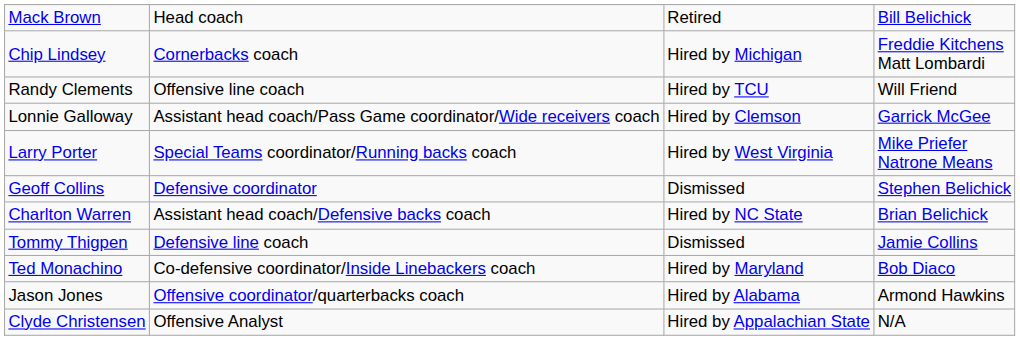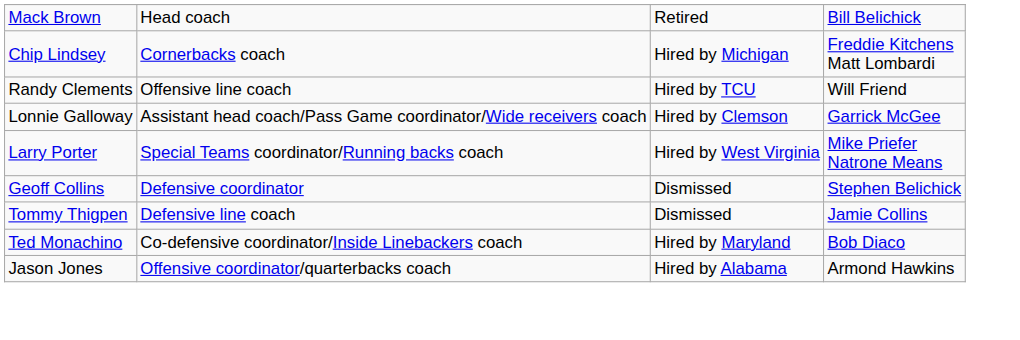 <table class="wikitable">
 <tr>
 </tr>
 <tr>
 <td><a href='#'>Mack Brown</a></td>
 <td>Head coach</td>
 <td>Retired</td>
 <td><a href='#'>Bill Belichick</a></td>
 </tr>
 <tr>
 <td><a href='#'>Chip Lindsey</a></td>
 <td><a href='#'>Cornerbacks</a> coach</td>
 <td>Hired by <a href='#'>Michigan</a></td>
 <td><a href='#'>Freddie Kitchens</a><br>Matt Lombardi</td>
 </tr>
 <tr>
 <td>Randy Clements</td>
 <td>Offensive line coach</td>
 <td>Hired by <a href='#'>TCU</a></td>
 <td>Will Friend</td>
 </tr>
 <tr>
 <td>Lonnie Galloway</td>
 <td>Assistant head coach/Pass Game coordinator/<a href='#'>Wide receivers</a> coach</td>
 <td>Hired by <a href='#'>Clemson</a></td>
 <td><a href='#'>Garrick McGee</a></td>
 </tr>
 <tr>
 <td><a href='#'>Larry Porter</a></td>
 <td><a href='#'>Special Teams</a> coordinator/<a href='#'>Running backs</a> coach</td>
 <td>Hired by <a href='#'>West Virginia</a></td>
 <td><a href='#'>Mike Priefer</a><br><a href='#'>Natrone Means</a></td>
 </tr>
 <tr>
 <td><a href='#'>Geoff Collins</a></td>
 <td><a href='#'>Defensive coordinator</a></td>
 <td>Dismissed</td>
 <td><a href='#'>Stephen Belichick</a></td>
 </tr>
 <tr>
-<td><a href='#'>Charlton Warren</a></td>
-<td>Assistant head coach/<a href='#'>Defensive backs</a> coach</td>
-<td>Hired by <a href='#'>NC State</a></td>
-<td><a href='#'>Brian Belichick</a></td>
-</tr>
-<tr>
 <td><a href='#'>Tommy Thigpen</a></td>
 <td><a href='#'>Defensive line</a> coach</td>
 <td>Dismissed</td>
 <td><a href='#'>Jamie Collins</a></td>
 </tr>
 <tr>
 <td><a href='#'>Ted Monachino</a></td>
 <td>Co-defensive coordinator/<a href='#'>Inside Linebackers</a> coach</td>
 <td>Hired by <a href='#'>Maryland</a></td>
 <td><a href='#'>Bob Diaco</a></td>
 </tr>
 <tr>
 <td>Jason Jones</td>
 <td><a href='#'>Offensive coordinator</a>/quarterbacks coach</td>
 <td>Hired by <a href='#'>Alabama</a></td>
 <td>Armond Hawkins</td>
 </tr>
-<tr>
-<td><a href='#'>Clyde Christensen</a></td>
-<td>Offensive Analyst</td>
-<td>Hired by <a href='#'>Appalachian State</a></td>
-<td>N/A</td>
-</tr>
 </table>
